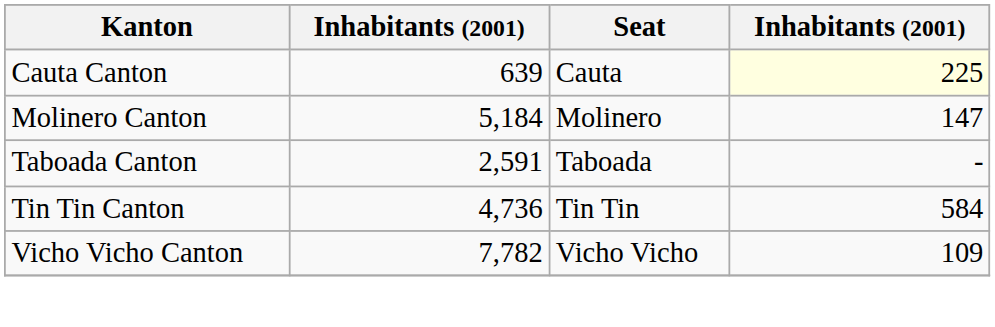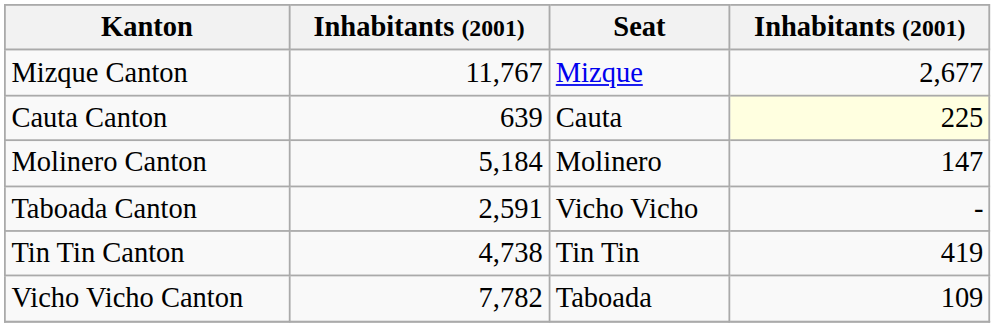 <table class="wikitable" border="1" style="width:35%;" border="1">
 <tr bgcolor=silver>
 <th><strong>Kanton</strong></th>
 <th><strong>Inhabitants <small>(2001)</small></strong> </th>
 <th><strong>Seat</strong></th>
 <th><strong>Inhabitants <small>(2001)</small></strong></th>
+</tr>
+<tr>
+<td>Mizque Canton</td>
+<td align="right">11,767</td>
+<td><a href='#'>Mizque</a></td>
+<td align="right">2,677</td>
 </tr>
 <tr>
 <td>Cauta Canton</td>
 <td align="right">639</td>
 <td>Cauta</td>
 <td align="right" style="background: lightyellow;">225</td>
 </tr>
 <tr>
 <td>Molinero Canton</td>
 <td align="right">5,184</td>
 <td>Molinero</td>
 <td align="right">147</td>
 </tr>
 <tr>
 <td>Taboada Canton</td>
 <td align="right">2,591</td>
-<td>Taboada</td>
+<td>Vicho Vicho</td>
 <td align="right">-</td>
 </tr>
 <tr>
 <td>Tin Tin Canton</td>
-<td align="right">4,736</td>
+<td align="right">4,738</td>
 <td>Tin Tin</td>
-<td align="right">584</td>
+<td align="right">419</td>
 </tr>
 <tr>
 <td>Vicho Vicho Canton</td>
 <td align="right">7,782</td>
-<td>Vicho Vicho</td>
+<td>Taboada</td>
 <td align="right">109</td>
 </tr>
 <tr>
 </tr>
 </table>
